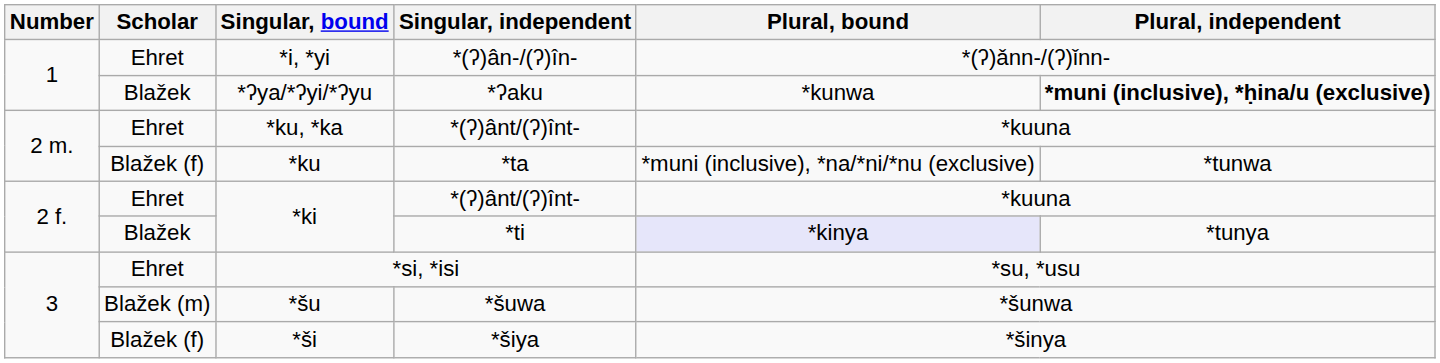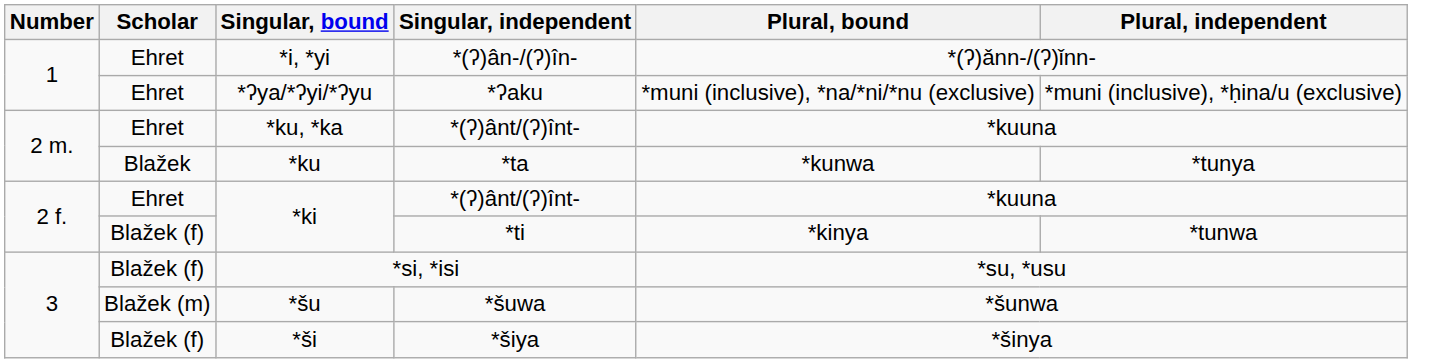 <table class="wikitable" style="text-align: center;">
 <tr>
 <th>Number</th>
 <th>Scholar</th>
 <th>Singular, <a href='#'>bound</a></th>
 <th>Singular, independent</th>
 <th>Plural, bound</th>
 <th>Plural, independent</th>
 </tr>
 <tr>
 <td rowspan=2>1</td>
 <td>Ehret</td>
 <td>*i, *yi</td>
 <td>*(ʔ)ân-/(ʔ)în-</td>
 <td colspan=2>*(ʔ)ǎnn-/(ʔ)ǐnn-</td>
 </tr>
 <tr>
-<td>Blažek</td>
+<td>Ehret</td>
 <td>*ʔya/*ʔyi/*ʔyu</td>
 <td>*ʔaku</td>
-<td>*kunwa</td>
-<td><strong>*muni (inclusive), *ḥina/u (exclusive)</strong></td>
+<td>*muni (inclusive), *na/*ni/*nu (exclusive)</td>
+<td>*muni (inclusive), *ḥina/u (exclusive)</td>
 </tr>
 <tr>
 <td rowspan=2>2 m.</td>
 <td>Ehret</td>
 <td>*ku, *ka</td>
 <td>*(ʔ)ânt/(ʔ)înt-</td>
 <td colspan=2>*kuuna</td>
 </tr>
 <tr>
-<td>Blažek (f)</td>
+<td>Blažek</td>
 <td>*ku</td>
 <td>*ta</td>
-<td>*muni (inclusive), *na/*ni/*nu (exclusive)</td>
-<td>*tunwa</td>
+<td>*kunwa</td>
+<td>*tunya</td>
 </tr>
 <tr>
 <td rowspan=2>2 f.</td>
 <td>Ehret</td>
 <td rowspan="2">*ki</td>
 <td>*(ʔ)ânt/(ʔ)înt-</td>
 <td colspan=2>*kuuna</td>
 </tr>
 <tr>
-<td>Blažek</td>
+<td>Blažek (f)</td>
 <td>*ti</td>
-<td style="background: lavender;">*kinya</td>
-<td>*tunya</td>
+<td>*kinya</td>
+<td>*tunwa</td>
 </tr>
 <tr>
 <td rowspan=3>3</td>
-<td>Ehret</td>
+<td>Blažek (f)</td>
 <td colspan=2>*si, *isi</td>
 <td colspan=2>*su, *usu</td>
 </tr>
 <tr>
 <td>Blažek (m)</td>
 <td>*šu</td>
 <td>*šuwa</td>
 <td colspan=2>*šunwa</td>
 </tr>
 <tr>
 <td>Blažek (f)</td>
 <td>*ši</td>
 <td>*šiya</td>
 <td colspan="2">*šinya</td>
 </tr>
 </table>
